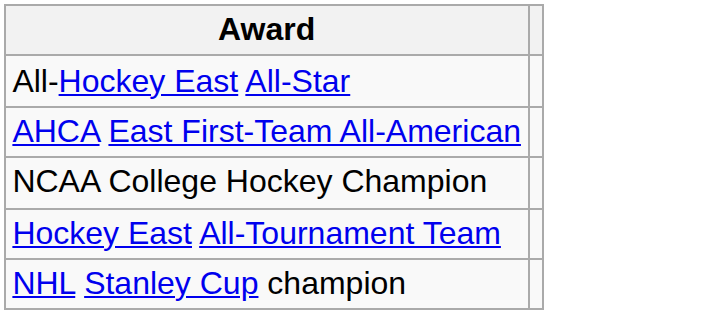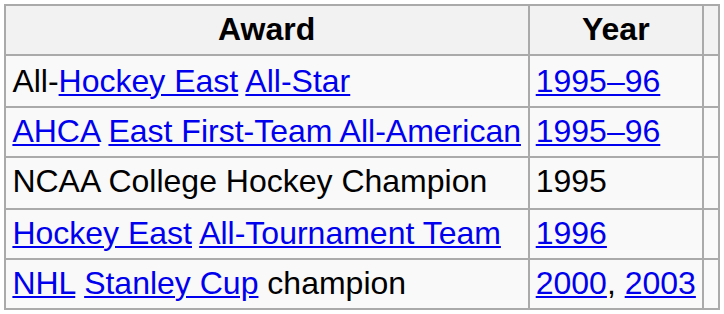 <table class="wikitable">
 <tr>
 <th>Award</th>
+<th>Year</th>
 <th></th>
 </tr>
 <tr>
 <td>All-<a href='#'>Hockey East</a> <a href='#'>All-Star</a></td>
+<td><a href='#'>1995–96</a></td>
 <td></td>
 </tr>
 <tr>
 <td><a href='#'>AHCA</a> <a href='#'>East First-Team All-American</a></td>
+<td><a href='#'>1995–96</a></td>
 <td></td>
 </tr>
 <tr>
 <td>NCAA College Hockey Champion</td>
+<td>1995</td>
 <td></td>
 </tr>
 <tr>
 <td><a href='#'>Hockey East</a> <a href='#'>All-Tournament Team</a></td>
+<td><a href='#'>1996</a></td>
 <td></td>
 </tr>
 <tr>
 <td><a href='#'>NHL</a> <a href='#'>Stanley Cup</a> champion</td>
+<td><a href='#'>2000</a>, <a href='#'>2003</a></td>
 <td></td>
 </tr>
 </table>
